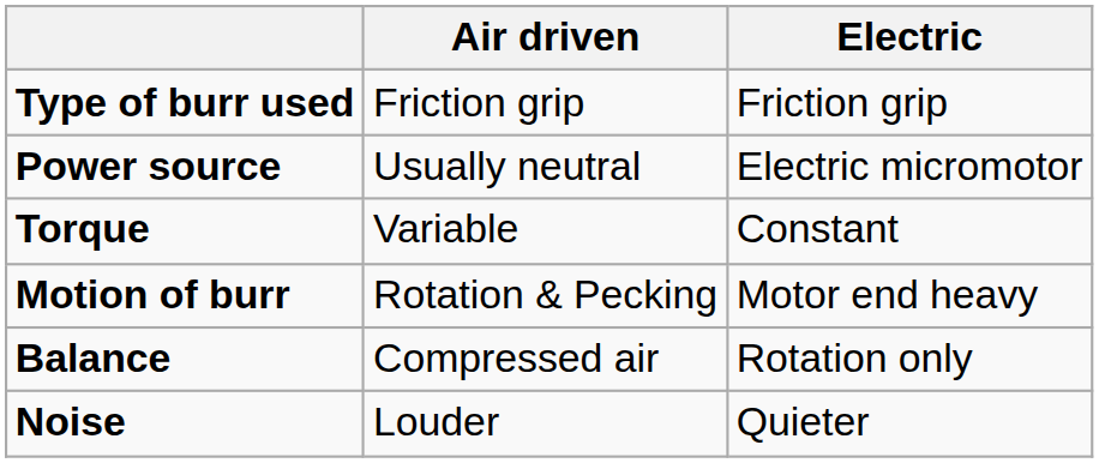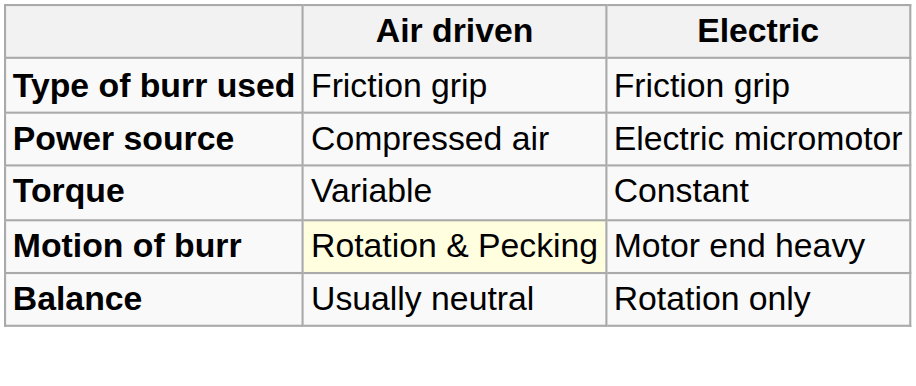 <table class="wikitable">
 <tr>
 <th></th>
 <th>Air driven</th>
 <th>Electric</th>
 </tr>
 <tr>
 <td><strong>Type of burr used</strong></td>
 <td>Friction grip</td>
 <td>Friction grip</td>
 </tr>
 <tr>
 <td><strong>Power source</strong></td>
-<td>Usually neutral</td>
+<td>Compressed air</td>
 <td>Electric micromotor</td>
 </tr>
 <tr>
 <td><strong>Torque</strong></td>
 <td>Variable</td>
 <td>Constant</td>
 </tr>
 <tr>
 <td><strong>Motion of burr</strong></td>
-<td>Rotation & Pecking</td>
+<td style="background: lightyellow;">Rotation & Pecking</td>
 <td>Motor end heavy</td>
 </tr>
 <tr>
 <td><strong>Balance</strong></td>
-<td>Compressed air</td>
+<td>Usually neutral</td>
 <td>Rotation only</td>
 </tr>
-<tr>
-<td><strong>Noise</strong></td>
-<td>Louder</td>
-<td>Quieter</td>
-</tr>
 </table>
